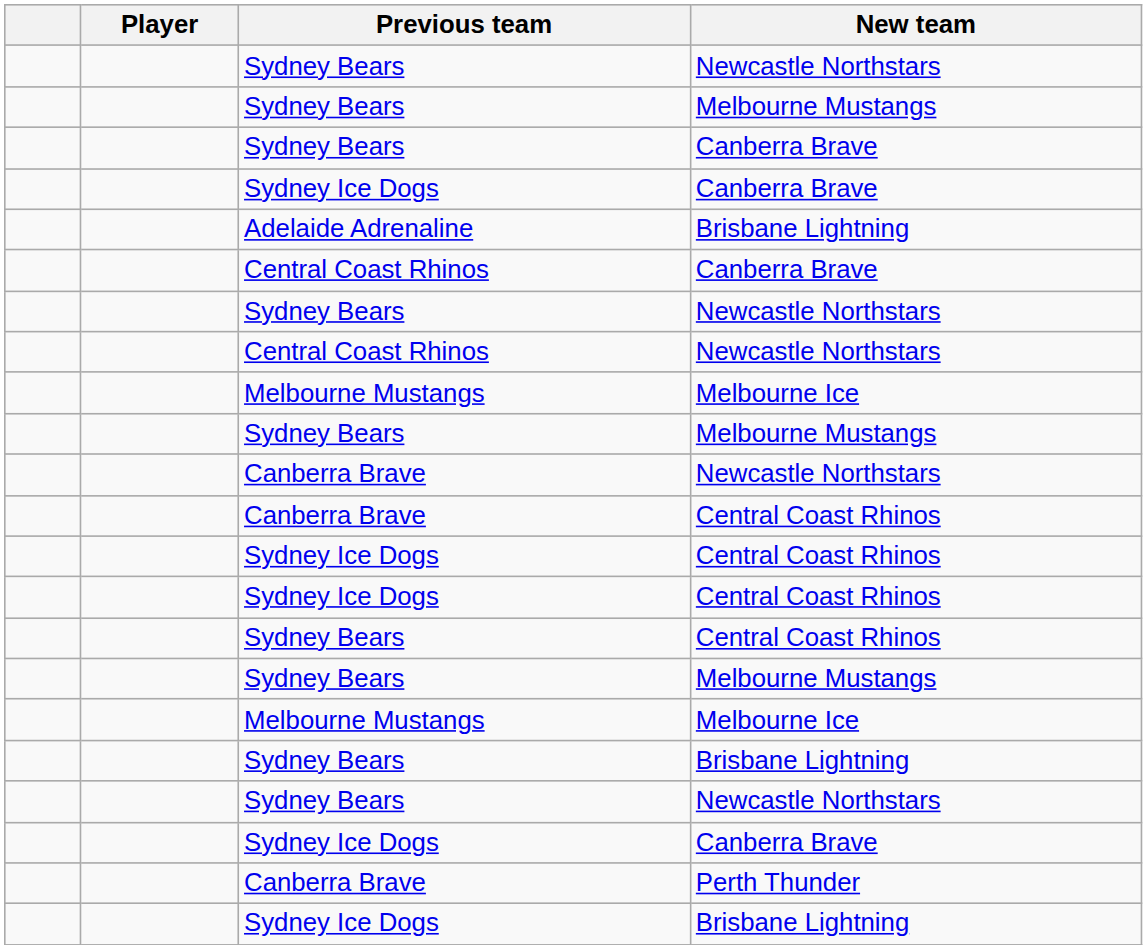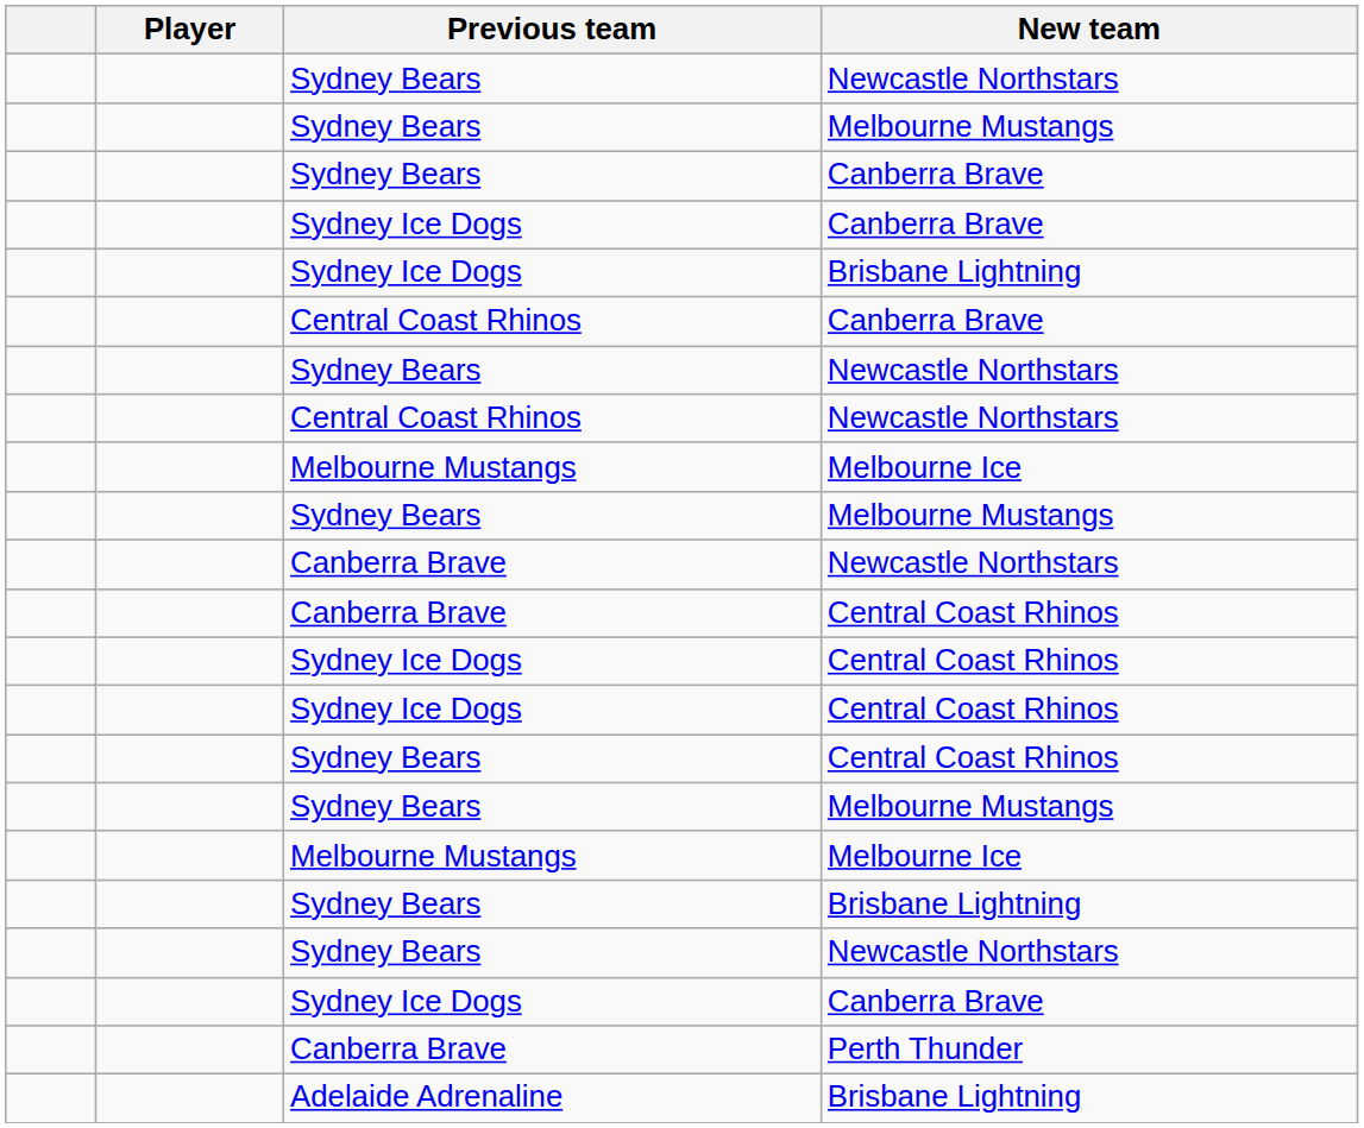 <table class="sortable wikitable" width=80% font-size=90%>
 <tr>
 <th width=40></th>
 <th>Player</th>
 <th>Previous team</th>
 <th>New team</th>
 </tr>
 <tr>
 <td align="center"></td>
 <td></td>
 <td><a href='#'>Sydney Bears</a></td>
 <td><a href='#'>Newcastle Northstars</a></td>
 </tr>
 <tr>
 <td align="center"></td>
 <td></td>
 <td><a href='#'>Sydney Bears</a></td>
 <td><a href='#'>Melbourne Mustangs</a></td>
 </tr>
 <tr>
 <td align="center"></td>
 <td></td>
 <td><a href='#'>Sydney Bears</a></td>
 <td><a href='#'>Canberra Brave</a></td>
 </tr>
 <tr>
 <td align="center"></td>
 <td></td>
 <td><a href='#'>Sydney Ice Dogs</a></td>
 <td><a href='#'>Canberra Brave</a></td>
 </tr>
 <tr>
 <td align="center"></td>
 <td></td>
-<td><a href='#'>Adelaide Adrenaline</a></td>
+<td><a href='#'>Sydney Ice Dogs</a></td>
 <td><a href='#'>Brisbane Lightning</a></td>
 </tr>
 <tr>
 <td align="center"></td>
 <td></td>
 <td><a href='#'>Central Coast Rhinos</a></td>
 <td><a href='#'>Canberra Brave</a></td>
 </tr>
 <tr>
 <td align="center"></td>
 <td></td>
 <td><a href='#'>Sydney Bears</a></td>
 <td><a href='#'>Newcastle Northstars</a></td>
 </tr>
 <tr>
 <td align="center"></td>
 <td></td>
 <td><a href='#'>Central Coast Rhinos</a></td>
 <td><a href='#'>Newcastle Northstars</a></td>
 </tr>
 <tr>
 <td align="center"></td>
 <td></td>
 <td><a href='#'>Melbourne Mustangs</a></td>
 <td><a href='#'>Melbourne Ice</a></td>
 </tr>
 <tr>
 <td align="center"></td>
 <td></td>
 <td><a href='#'>Sydney Bears</a></td>
 <td><a href='#'>Melbourne Mustangs</a></td>
 </tr>
 <tr>
 <td align="center"></td>
 <td></td>
 <td><a href='#'>Canberra Brave</a></td>
 <td><a href='#'>Newcastle Northstars</a></td>
 </tr>
 <tr>
 <td align="center"></td>
 <td></td>
 <td><a href='#'>Canberra Brave</a></td>
 <td><a href='#'>Central Coast Rhinos</a></td>
 </tr>
 <tr>
 <td align="center"></td>
 <td></td>
 <td><a href='#'>Sydney Ice Dogs</a></td>
 <td><a href='#'>Central Coast Rhinos</a></td>
 </tr>
 <tr>
 <td align="center"></td>
 <td></td>
 <td><a href='#'>Sydney Ice Dogs</a></td>
 <td><a href='#'>Central Coast Rhinos</a></td>
 </tr>
 <tr>
 <td align="center"></td>
 <td></td>
 <td><a href='#'>Sydney Bears</a></td>
 <td><a href='#'>Central Coast Rhinos</a></td>
 </tr>
 <tr>
 <td align="center"></td>
 <td></td>
 <td><a href='#'>Sydney Bears</a></td>
 <td><a href='#'>Melbourne Mustangs</a></td>
 </tr>
 <tr>
 <td align="center"></td>
 <td></td>
 <td><a href='#'>Melbourne Mustangs</a></td>
 <td><a href='#'>Melbourne Ice</a></td>
 </tr>
 <tr>
 <td align="center"></td>
 <td></td>
 <td><a href='#'>Sydney Bears</a></td>
 <td><a href='#'>Brisbane Lightning</a></td>
 </tr>
 <tr>
 <td align="center"></td>
 <td></td>
 <td><a href='#'>Sydney Bears</a></td>
 <td><a href='#'>Newcastle Northstars</a></td>
 </tr>
 <tr>
 <td align="center"></td>
 <td></td>
 <td><a href='#'>Sydney Ice Dogs</a></td>
 <td><a href='#'>Canberra Brave</a></td>
 </tr>
 <tr>
 <td align="center"></td>
 <td></td>
 <td><a href='#'>Canberra Brave</a></td>
 <td><a href='#'>Perth Thunder</a></td>
 </tr>
 <tr>
 <td align="center"></td>
 <td></td>
-<td><a href='#'>Sydney Ice Dogs</a></td>
+<td><a href='#'>Adelaide Adrenaline</a></td>
 <td><a href='#'>Brisbane Lightning</a></td>
 </tr>
 <tr>
 </tr>
 </table>
